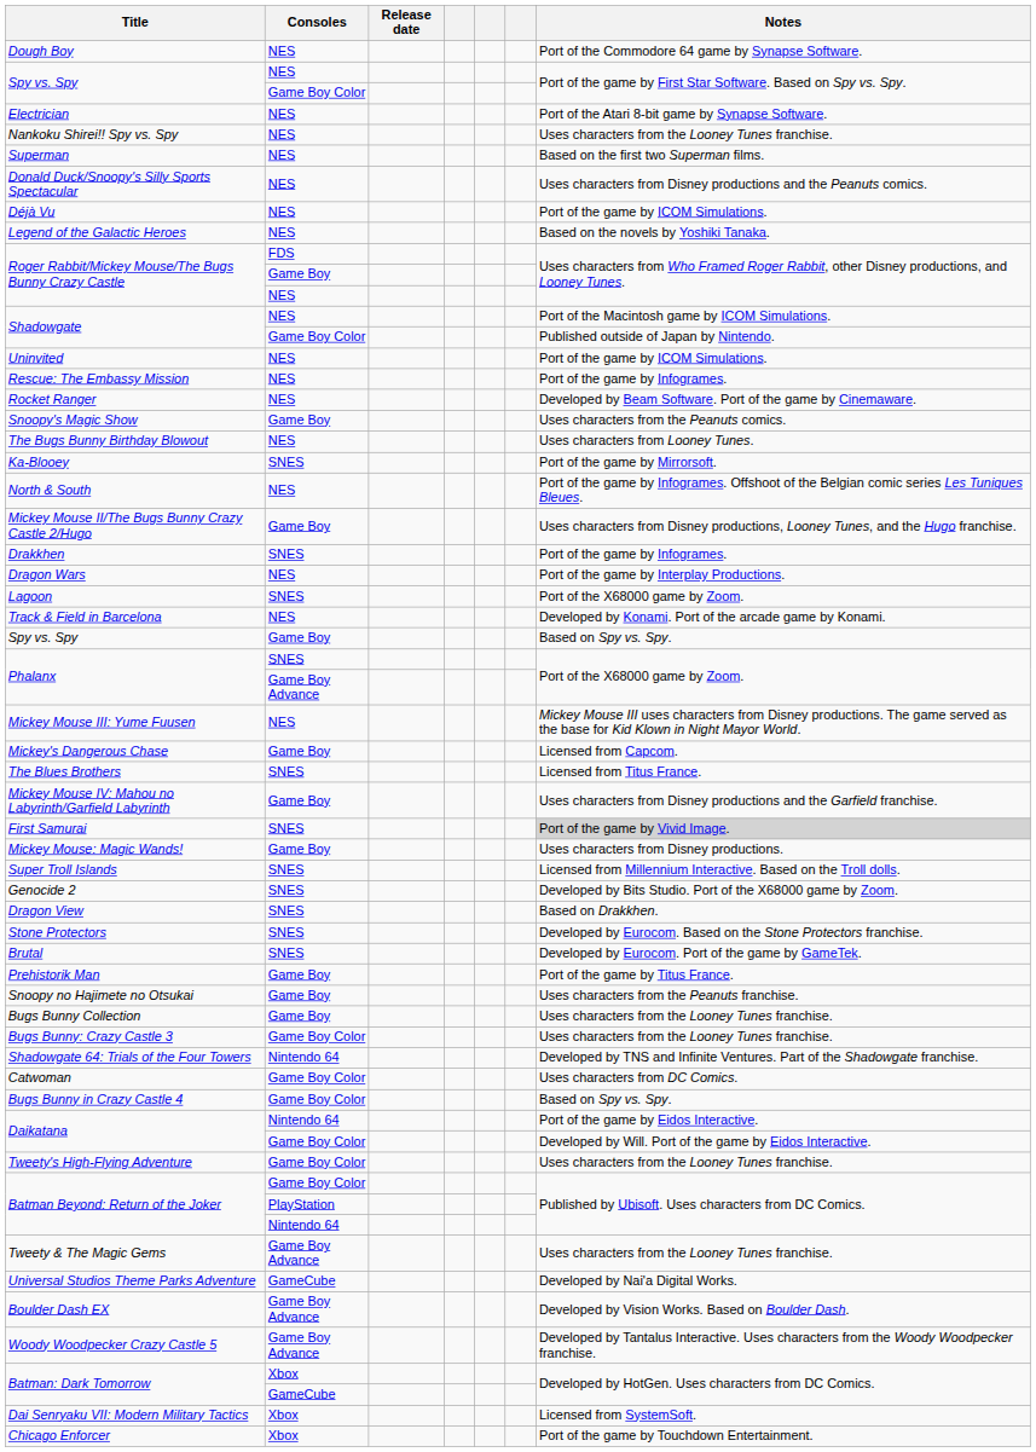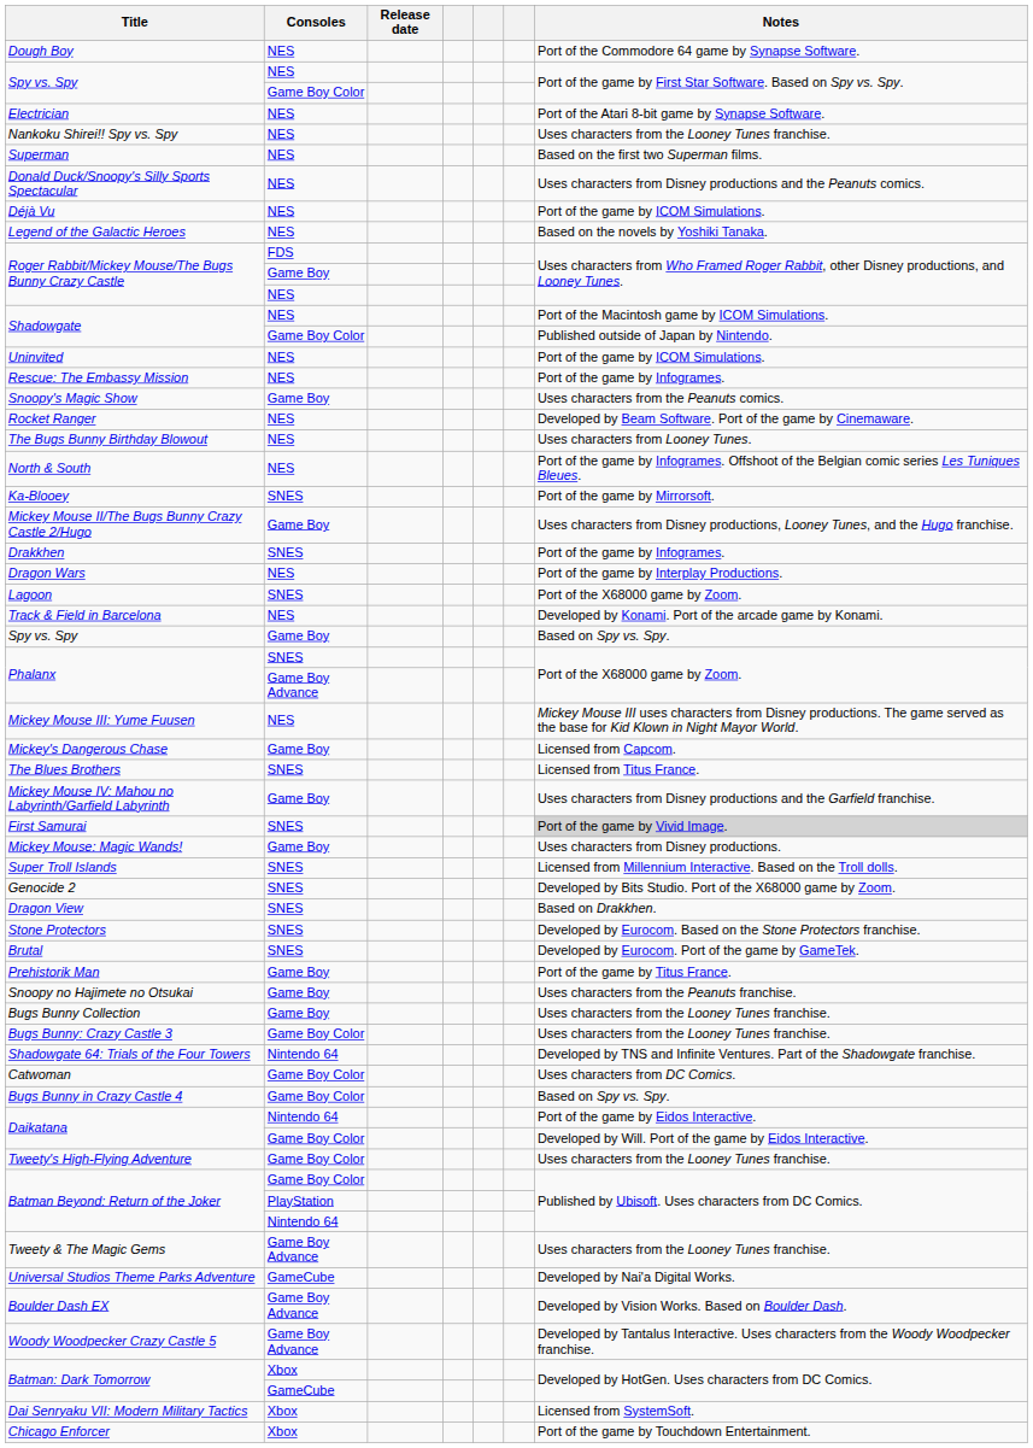 <table class="wikitable sortable" width="auto">
 <tr>
 <th>Title</th>
 <th>Consoles</th>
 <th>Release date</th>
 <th scope="col" style="width:3%;"></th>
 <th scope="col" style="width:3%;"></th>
 <th scope="col" style="width:3%;"></th>
 <th class="unsortable">Notes</th>
 </tr>
 <tr>
 <td><em><a href='#'>Dough Boy</a></em></td>
 <td><a href='#'>NES</a></td>
 <td></td>
 <td></td>
 <td></td>
 <td></td>
 <td>Port of the Commodore 64 game by <a href='#'>Synapse Software</a>.</td>
 </tr>
 <tr>
 <td scope="row" rowspan="2"><em><a href='#'>Spy vs. Spy</a></em></td>
 <td><a href='#'>NES</a></td>
 <td></td>
 <td></td>
 <td></td>
 <td></td>
 <td scope="row" rowspan="2">Port of the game by <a href='#'>First Star Software</a>. Based on <em>Spy vs. Spy</em>.</td>
 </tr>
 <tr>
 <td><a href='#'>Game Boy Color</a></td>
 <td></td>
 <td></td>
 <td></td>
 <td></td>
 </tr>
 <tr>
 <td><em><a href='#'>Electrician</a></em></td>
 <td><a href='#'>NES</a></td>
 <td></td>
 <td></td>
 <td></td>
 <td></td>
 <td>Port of the Atari 8-bit game by <a href='#'>Synapse Software</a>.</td>
 </tr>
 <tr>
 <td><em>Nankoku Shirei!! Spy vs. Spy</em></td>
 <td><a href='#'>NES</a></td>
 <td></td>
 <td></td>
 <td></td>
 <td></td>
 <td>Uses characters from the <em>Looney Tunes</em> franchise.</td>
 </tr>
 <tr>
 <td><em><a href='#'>Superman</a></em></td>
 <td><a href='#'>NES</a></td>
 <td></td>
 <td></td>
 <td></td>
 <td></td>
 <td>Based on the first two <em>Superman</em> films.</td>
 </tr>
 <tr>
 <td><em><a href='#'>Donald Duck/Snoopy's Silly Sports Spectacular</a></em></td>
 <td><a href='#'>NES</a></td>
 <td></td>
 <td></td>
 <td></td>
 <td></td>
 <td>Uses characters from Disney productions and the <em>Peanuts</em> comics.</td>
 </tr>
 <tr>
 <td><em><a href='#'>Déjà Vu</a></em></td>
 <td><a href='#'>NES</a></td>
 <td></td>
 <td></td>
 <td></td>
 <td></td>
 <td>Port of the game by <a href='#'>ICOM Simulations</a>.</td>
 </tr>
 <tr>
 <td><em><a href='#'>Legend of the Galactic Heroes</a></em></td>
 <td><a href='#'>NES</a></td>
 <td></td>
 <td></td>
 <td></td>
 <td></td>
 <td>Based on the novels by <a href='#'>Yoshiki Tanaka</a>.</td>
 </tr>
 <tr>
 <td scope="row" rowspan="3"><em><a href='#'>Roger Rabbit/Mickey Mouse/The Bugs Bunny Crazy Castle</a></em></td>
 <td><a href='#'>FDS</a></td>
 <td></td>
 <td></td>
 <td></td>
 <td></td>
 <td scope="row" rowspan="3">Uses characters from <em><a href='#'>Who Framed Roger Rabbit</a></em>, other Disney productions, and <em><a href='#'>Looney Tunes</a></em>.</td>
 </tr>
 <tr>
 <td><a href='#'>Game Boy</a></td>
 <td></td>
 <td></td>
 <td></td>
 <td></td>
 </tr>
 <tr>
 <td><a href='#'>NES</a></td>
 <td></td>
 <td></td>
 <td></td>
 <td></td>
 </tr>
 <tr>
 <td scope="row" rowspan="2"><em><a href='#'>Shadowgate</a></em></td>
 <td><a href='#'>NES</a></td>
 <td></td>
 <td></td>
 <td></td>
 <td></td>
 <td>Port of the Macintosh game by <a href='#'>ICOM Simulations</a>.</td>
 </tr>
 <tr>
 <td><a href='#'>Game Boy Color</a></td>
 <td></td>
 <td></td>
 <td></td>
 <td></td>
 <td>Published outside of Japan by <a href='#'>Nintendo</a>.</td>
 </tr>
 <tr>
 <td><em><a href='#'>Uninvited</a></em></td>
 <td><a href='#'>NES</a></td>
 <td></td>
 <td></td>
 <td></td>
 <td></td>
 <td>Port of the game by <a href='#'>ICOM Simulations</a>.</td>
 </tr>
 <tr>
 <td><em><a href='#'>Rescue: The Embassy Mission</a></em></td>
 <td><a href='#'>NES</a></td>
 <td></td>
 <td></td>
 <td></td>
 <td></td>
 <td>Port of the game by <a href='#'>Infogrames</a>.</td>
 </tr>
 <tr>
+<td><em><a href='#'>Snoopy's Magic Show</a></em></td>
+<td><a href='#'>Game Boy</a></td>
+<td></td>
+<td></td>
+<td></td>
+<td></td>
+<td>Uses characters from the <em>Peanuts</em> comics.</td>
+</tr>
+<tr>
 <td><em><a href='#'>Rocket Ranger</a></em></td>
 <td><a href='#'>NES</a></td>
 <td></td>
 <td></td>
 <td></td>
 <td></td>
 <td>Developed by <a href='#'>Beam Software</a>. Port of the game by <a href='#'>Cinemaware</a>.</td>
-</tr>
-<tr>
-<td><em><a href='#'>Snoopy's Magic Show</a></em></td>
-<td><a href='#'>Game Boy</a></td>
-<td></td>
-<td></td>
-<td></td>
-<td></td>
-<td>Uses characters from the <em>Peanuts</em> comics.</td>
 </tr>
 <tr>
 <td><em><a href='#'>The Bugs Bunny Birthday Blowout</a></em></td>
 <td><a href='#'>NES</a></td>
 <td></td>
 <td></td>
 <td></td>
 <td></td>
 <td>Uses characters from <em>Looney Tunes</em>.</td>
 </tr>
 <tr>
+<td><em><a href='#'>North & South</a></em></td>
+<td><a href='#'>NES</a></td>
+<td></td>
+<td></td>
+<td></td>
+<td></td>
+<td>Port of the game by <a href='#'>Infogrames</a>. Offshoot of the Belgian comic series <em><a href='#'>Les Tuniques Bleues</a></em>.</td>
+</tr>
+<tr>
 <td><em><a href='#'>Ka-Blooey</a></em></td>
 <td><a href='#'>SNES</a></td>
 <td></td>
 <td></td>
 <td></td>
 <td></td>
 <td>Port of the game by <a href='#'>Mirrorsoft</a>.</td>
-</tr>
-<tr>
-<td><em><a href='#'>North & South</a></em></td>
-<td><a href='#'>NES</a></td>
-<td></td>
-<td></td>
-<td></td>
-<td></td>
-<td>Port of the game by <a href='#'>Infogrames</a>. Offshoot of the Belgian comic series <em><a href='#'>Les Tuniques Bleues</a></em>.</td>
 </tr>
 <tr>
 <td><em><a href='#'>Mickey Mouse II/The Bugs Bunny Crazy Castle 2/Hugo</a></em></td>
 <td><a href='#'>Game Boy</a></td>
 <td></td>
 <td></td>
 <td></td>
 <td></td>
 <td>Uses characters from Disney productions, <em>Looney Tunes</em>, and the <em><a href='#'>Hugo</a></em> franchise.</td>
 </tr>
 <tr>
 <td><em><a href='#'>Drakkhen</a></em></td>
 <td><a href='#'>SNES</a></td>
 <td></td>
 <td></td>
 <td></td>
 <td></td>
 <td>Port of the game by <a href='#'>Infogrames</a>.</td>
 </tr>
 <tr>
 <td><em><a href='#'>Dragon Wars</a></em></td>
 <td><a href='#'>NES</a></td>
 <td></td>
 <td></td>
 <td></td>
 <td></td>
 <td>Port of the game by <a href='#'>Interplay Productions</a>.</td>
 </tr>
 <tr>
 <td><em><a href='#'>Lagoon</a></em></td>
 <td><a href='#'>SNES</a></td>
 <td></td>
 <td></td>
 <td></td>
 <td></td>
 <td>Port of the X68000 game by <a href='#'>Zoom</a>.</td>
 </tr>
 <tr>
 <td><em><a href='#'>Track & Field in Barcelona</a></em></td>
 <td><a href='#'>NES</a></td>
 <td></td>
 <td></td>
 <td></td>
 <td></td>
 <td>Developed by <a href='#'>Konami</a>. Port of the arcade game by Konami.</td>
 </tr>
 <tr>
 <td><em>Spy vs. Spy</em></td>
 <td><a href='#'>Game Boy</a></td>
 <td></td>
 <td></td>
 <td></td>
 <td></td>
 <td>Based on <em>Spy vs. Spy</em>.</td>
 </tr>
 <tr>
 <td scope="row" rowspan="2"><em><a href='#'>Phalanx</a></em></td>
 <td><a href='#'>SNES</a></td>
 <td></td>
 <td></td>
 <td></td>
 <td></td>
 <td scope="row" rowspan="2">Port of the X68000 game by <a href='#'>Zoom</a>.</td>
 </tr>
 <tr>
 <td><a href='#'>Game Boy Advance</a></td>
 <td></td>
 <td></td>
 <td></td>
 <td></td>
 </tr>
 <tr>
 <td><em><a href='#'>Mickey Mouse III: Yume Fuusen</a></em></td>
 <td><a href='#'>NES</a></td>
 <td></td>
 <td></td>
 <td></td>
 <td></td>
 <td><em>Mickey Mouse III</em> uses characters from Disney productions. The game served as the base for <em>Kid Klown in Night Mayor World</em>.</td>
 </tr>
 <tr>
 <td><em><a href='#'>Mickey's Dangerous Chase</a></em></td>
 <td><a href='#'>Game Boy</a></td>
 <td></td>
 <td></td>
 <td></td>
 <td></td>
 <td>Licensed from <a href='#'>Capcom</a>.</td>
 </tr>
 <tr>
 <td><em><a href='#'>The Blues Brothers</a></em></td>
 <td><a href='#'>SNES</a></td>
 <td></td>
 <td></td>
 <td></td>
 <td></td>
 <td>Licensed from <a href='#'>Titus France</a>.</td>
 </tr>
 <tr>
 <td><em><a href='#'>Mickey Mouse IV: Mahou no Labyrinth/Garfield Labyrinth</a></em></td>
 <td><a href='#'>Game Boy</a></td>
 <td></td>
 <td></td>
 <td></td>
 <td></td>
 <td>Uses characters from Disney productions and the <em>Garfield</em> franchise.</td>
 </tr>
 <tr>
 <td><em><a href='#'>First Samurai</a></em></td>
 <td><a href='#'>SNES</a></td>
 <td></td>
 <td></td>
 <td></td>
 <td></td>
 <td style="background: lightgrey;">Port of the game by <a href='#'>Vivid Image</a>.</td>
 </tr>
 <tr>
 <td><em><a href='#'>Mickey Mouse: Magic Wands!</a></em></td>
 <td><a href='#'>Game Boy</a></td>
 <td></td>
 <td></td>
 <td></td>
 <td></td>
 <td>Uses characters from Disney productions.</td>
 </tr>
 <tr>
 <td><em><a href='#'>Super Troll Islands</a></em></td>
 <td><a href='#'>SNES</a></td>
 <td></td>
 <td></td>
 <td></td>
 <td></td>
 <td>Licensed from <a href='#'>Millennium Interactive</a>. Based on the <a href='#'>Troll dolls</a>.</td>
 </tr>
 <tr>
 <td><em>Genocide 2</em></td>
 <td><a href='#'>SNES</a></td>
 <td></td>
 <td></td>
 <td></td>
 <td></td>
 <td>Developed by Bits Studio. Port of the X68000 game by <a href='#'>Zoom</a>.</td>
 </tr>
 <tr>
 <td><em><a href='#'>Dragon View</a></em></td>
 <td><a href='#'>SNES</a></td>
 <td></td>
 <td></td>
 <td></td>
 <td></td>
 <td>Based on <em>Drakkhen</em>.</td>
 </tr>
 <tr>
 <td><em><a href='#'>Stone Protectors</a></em></td>
 <td><a href='#'>SNES</a></td>
 <td></td>
 <td></td>
 <td></td>
 <td></td>
 <td>Developed by <a href='#'>Eurocom</a>. Based on the <em>Stone Protectors</em> franchise.</td>
 </tr>
 <tr>
 <td><em><a href='#'>Brutal</a></em></td>
 <td><a href='#'>SNES</a></td>
 <td></td>
 <td></td>
 <td></td>
 <td></td>
 <td>Developed by <a href='#'>Eurocom</a>. Port of the game by <a href='#'>GameTek</a>.</td>
 </tr>
 <tr>
 <td><em><a href='#'>Prehistorik Man</a></em></td>
 <td><a href='#'>Game Boy</a></td>
 <td></td>
 <td></td>
 <td></td>
 <td></td>
 <td>Port of the game by <a href='#'>Titus France</a>.</td>
 </tr>
 <tr>
 <td><em>Snoopy no Hajimete no Otsukai</em></td>
 <td><a href='#'>Game Boy</a></td>
 <td></td>
 <td></td>
 <td></td>
 <td></td>
 <td>Uses characters from the <em>Peanuts</em> franchise.</td>
 </tr>
 <tr>
 <td><em>Bugs Bunny Collection</em></td>
 <td><a href='#'>Game Boy</a></td>
 <td></td>
 <td></td>
 <td></td>
 <td></td>
 <td>Uses characters from the <em>Looney Tunes</em> franchise.</td>
 </tr>
 <tr>
 <td><em><a href='#'>Bugs Bunny: Crazy Castle 3</a></em></td>
 <td><a href='#'>Game Boy Color</a></td>
 <td></td>
 <td></td>
 <td></td>
 <td></td>
 <td>Uses characters from the <em>Looney Tunes</em> franchise.</td>
 </tr>
 <tr>
 <td><em><a href='#'>Shadowgate 64: Trials of the Four Towers</a></em></td>
 <td><a href='#'>Nintendo 64</a></td>
 <td></td>
 <td></td>
 <td></td>
 <td></td>
 <td>Developed by TNS and Infinite Ventures. Part of the <em>Shadowgate</em> franchise.</td>
 </tr>
 <tr>
 <td><em>Catwoman</em></td>
 <td><a href='#'>Game Boy Color</a></td>
 <td></td>
 <td></td>
 <td></td>
 <td></td>
 <td>Uses characters from <em>DC Comics</em>.</td>
 </tr>
 <tr>
 <td><em><a href='#'>Bugs Bunny in Crazy Castle 4</a></em></td>
 <td><a href='#'>Game Boy Color</a></td>
 <td></td>
 <td></td>
 <td></td>
 <td></td>
 <td>Based on <em>Spy vs. Spy</em>.</td>
 </tr>
 <tr>
 <td scope="row" rowspan="2"><em><a href='#'>Daikatana</a></em></td>
 <td><a href='#'>Nintendo 64</a></td>
 <td></td>
 <td></td>
 <td></td>
 <td></td>
 <td>Port of the game by <a href='#'>Eidos Interactive</a>.</td>
 </tr>
 <tr>
 <td><a href='#'>Game Boy Color</a></td>
 <td></td>
 <td></td>
 <td></td>
 <td></td>
 <td>Developed by Will. Port of the game by <a href='#'>Eidos Interactive</a>.</td>
 </tr>
 <tr>
 <td><em><a href='#'>Tweety's High-Flying Adventure</a></em></td>
 <td><a href='#'>Game Boy Color</a></td>
 <td></td>
 <td></td>
 <td></td>
 <td></td>
 <td>Uses characters from the <em>Looney Tunes</em> franchise.</td>
 </tr>
 <tr>
 <td scope="row" rowspan="3"><em><a href='#'>Batman Beyond: Return of the Joker</a></em></td>
 <td><a href='#'>Game Boy Color</a></td>
 <td></td>
 <td></td>
 <td></td>
 <td></td>
 <td scope="row" rowspan="3">Published by <a href='#'>Ubisoft</a>. Uses characters from DC Comics.</td>
 </tr>
 <tr>
 <td><a href='#'>PlayStation</a></td>
 <td></td>
 <td></td>
 <td></td>
 <td></td>
 </tr>
 <tr>
 <td><a href='#'>Nintendo 64</a></td>
 <td></td>
 <td></td>
 <td></td>
 <td></td>
 </tr>
 <tr>
 <td><em>Tweety & The Magic Gems</em></td>
 <td><a href='#'>Game Boy Advance</a></td>
 <td></td>
 <td></td>
 <td></td>
 <td></td>
 <td>Uses characters from the <em>Looney Tunes</em> franchise.</td>
 </tr>
 <tr>
 <td><em><a href='#'>Universal Studios Theme Parks Adventure</a></em></td>
 <td><a href='#'>GameCube</a></td>
 <td></td>
 <td></td>
 <td></td>
 <td></td>
 <td>Developed by Nai'a Digital Works.</td>
 </tr>
 <tr>
 <td><em><a href='#'>Boulder Dash EX</a></em></td>
 <td><a href='#'>Game Boy Advance</a></td>
 <td></td>
 <td></td>
 <td></td>
 <td></td>
 <td>Developed by Vision Works. Based on <em><a href='#'>Boulder Dash</a></em>.</td>
 </tr>
 <tr>
 <td><em><a href='#'>Woody Woodpecker Crazy Castle 5</a></em></td>
 <td><a href='#'>Game Boy Advance</a></td>
 <td></td>
 <td></td>
 <td></td>
 <td></td>
 <td>Developed by Tantalus Interactive. Uses characters from the <em>Woody Woodpecker</em> franchise.</td>
 </tr>
 <tr>
 <td scope="row" rowspan="2"><em><a href='#'>Batman: Dark Tomorrow</a></em></td>
 <td><a href='#'>Xbox</a></td>
 <td></td>
 <td></td>
 <td></td>
 <td></td>
 <td scope="row" rowspan="2">Developed by HotGen. Uses characters from DC Comics.</td>
 </tr>
 <tr>
 <td><a href='#'>GameCube</a></td>
 <td></td>
 <td></td>
 <td></td>
 <td></td>
 </tr>
 <tr>
 <td><em><a href='#'>Dai Senryaku VII: Modern Military Tactics</a></em></td>
 <td><a href='#'>Xbox</a></td>
 <td></td>
 <td></td>
 <td></td>
 <td></td>
 <td>Licensed from <a href='#'>SystemSoft</a>.</td>
 </tr>
 <tr>
 <td><em><a href='#'>Chicago Enforcer</a></em></td>
 <td><a href='#'>Xbox</a></td>
 <td></td>
 <td></td>
 <td></td>
 <td></td>
 <td>Port of the game by Touchdown Entertainment.</td>
 </tr>
 </table>
